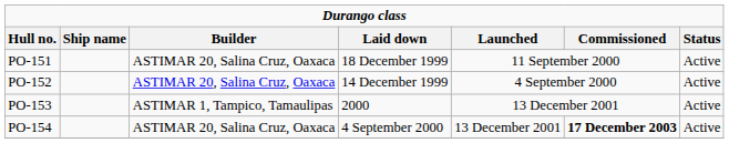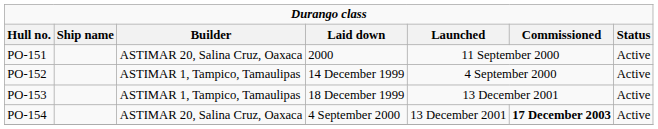 <table class="wikitable">
 <tr>
 <td colspan=7 align=center><strong><em>Durango<em> class<strong></td>
 </tr>
 <tr>
 <th>Hull no.</th>
 <th>Ship name</th>
 <th>Builder</th>
 <th>Laid down</th>
 <th>Launched</th>
 <th>Commissioned</th>
 <th>Status</th>
 </tr>
 <tr>
 <td>PO-151</td>
 <td></td>
 <td>ASTIMAR 20, Salina Cruz, Oaxaca</td>
-<td>18 December 1999</td>
+<td>2000</td>
 <td colspan=2 align=center>11 September 2000</td>
 <td>Active</td>
 </tr>
 <tr>
 <td>PO-152</td>
 <td></td>
-<td><a href='#'>ASTIMAR 20</a>, <a href='#'>Salina Cruz</a>, <a href='#'>Oaxaca</a></td>
+<td>ASTIMAR 1, Tampico, Tamaulipas</td>
 <td>14 December 1999</td>
 <td colspan=2 align=center>4 September 2000</td>
 <td>Active</td>
 </tr>
 <tr>
 <td>PO-153</td>
 <td></td>
 <td>ASTIMAR 1, Tampico, Tamaulipas</td>
-<td>2000</td>
+<td>18 December 1999</td>
 <td colspan=2 align=center>13 December 2001</td>
 <td>Active</td>
 </tr>
 <tr>
 <td>PO-154</td>
 <td></td>
 <td>ASTIMAR 20, Salina Cruz, Oaxaca</td>
 <td>4 September 2000</td>
 <td>13 December 2001</td>
 <td><strong>17 December 2003</strong></td>
 <td>Active</td>
 </tr>
 <tr>
 </tr>
 </table>
